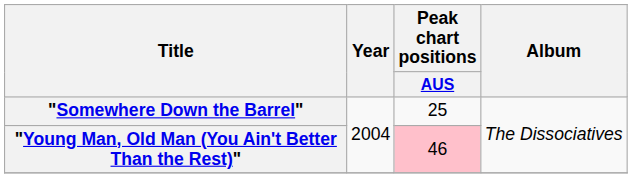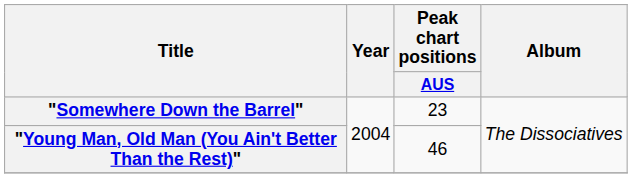 <table class="wikitable plainrowheaders" style="text-align:center;" border="1">
 <tr>
 <th scope="col" rowspan="2" style="width:19em;">Title</th>
 <th scope="col" rowspan="2" style="width:1em;">Year</th>
 <th scope="col" colspan="1">Peak chart positions</th>
 <th scope="col" rowspan="2">Album</th>
 </tr>
 <tr>
 <th scope="col" style="width:3em;font-size:90%;"><a href='#'>AUS</a><br></th>
 </tr>
 <tr>
 <th scope="row">"<a href='#'>Somewhere Down the Barrel</a>"</th>
 <td rowspan="2">2004</td>
-<td>25</td>
+<td>23</td>
 <td rowspan="2"><em>The Dissociatives</em></td>
 </tr>
 <tr>
 <th scope="row">"<a href='#'>Young Man, Old Man (You Ain't Better Than the Rest)</a>"</th>
-<td style="background: pink;">46</td>
+<td>46</td>
 </tr>
 <tr>
 </tr>
 </table>
